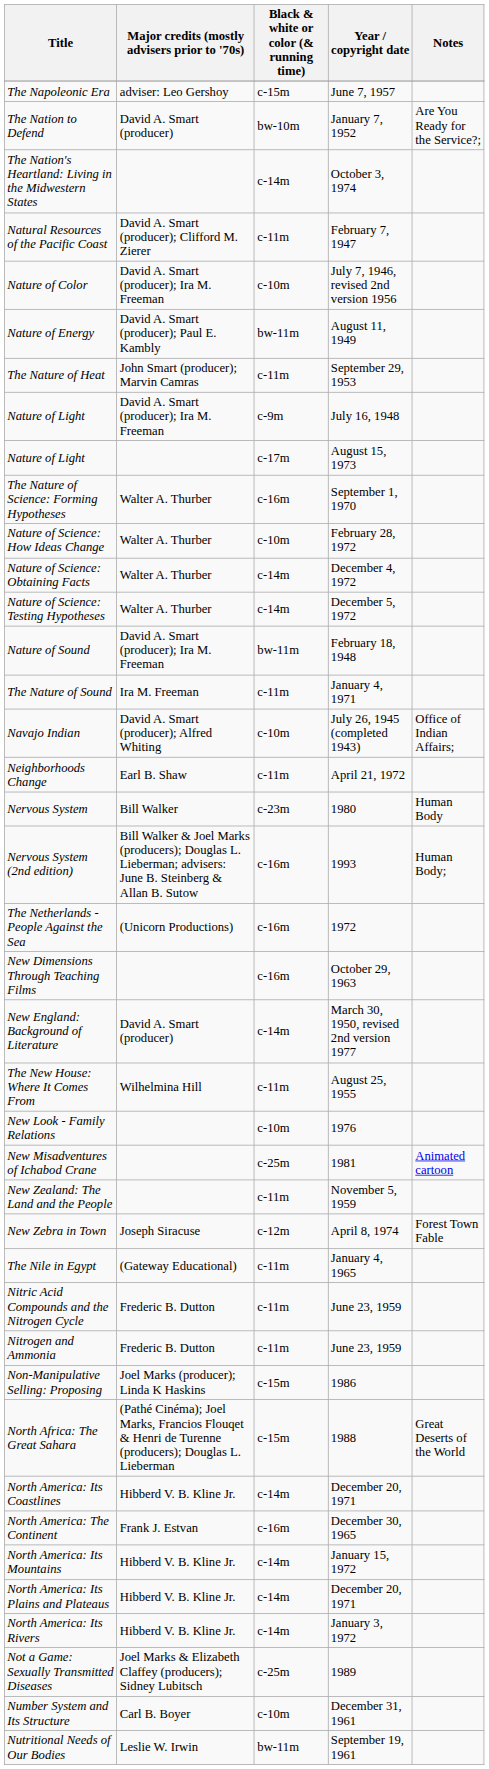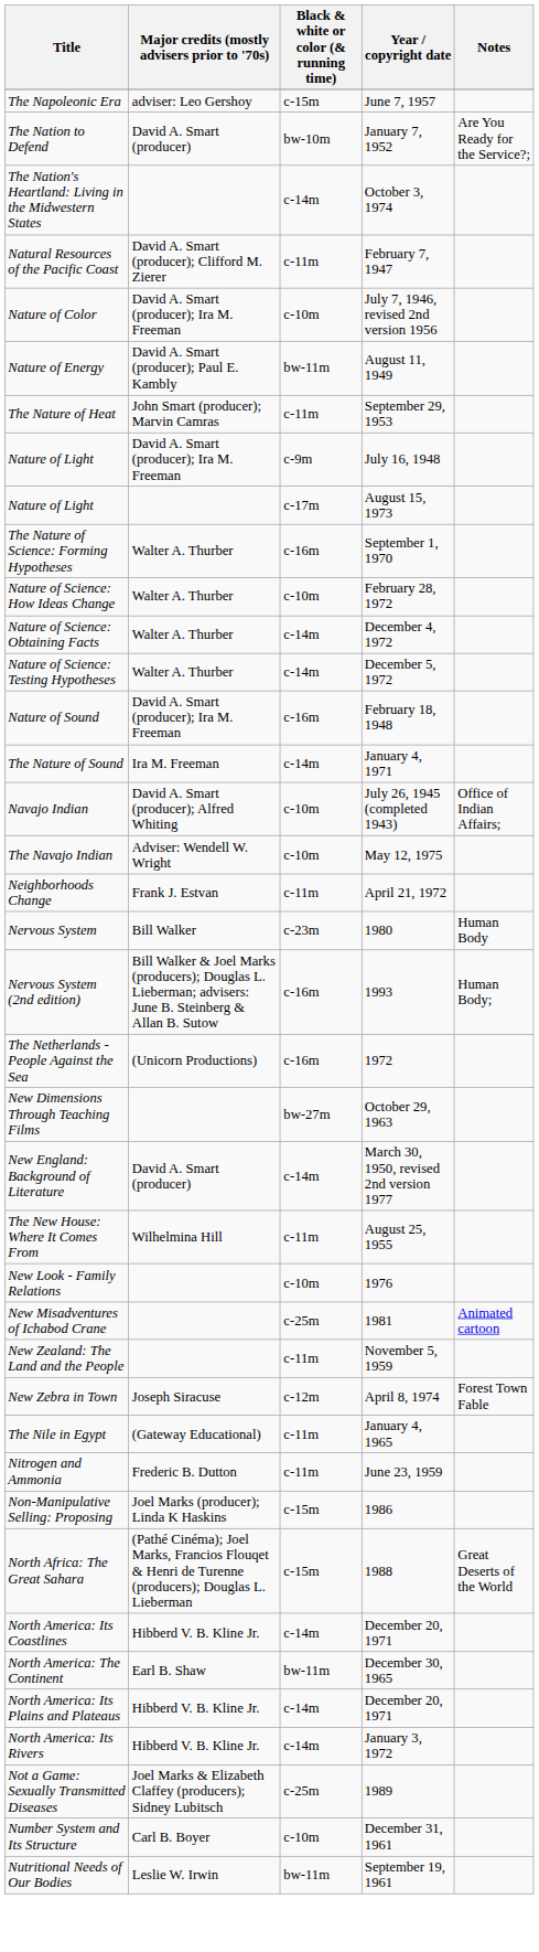 <table class="wikitable sortable" border="1">
 <tr>
 <th>Title</th>
 <th>Major credits (mostly advisers prior to '70s)</th>
 <th>Black & white or color (& running time)</th>
 <th>Year / copyright date</th>
 <th>Notes</th>
 </tr>
 <tr>
 </tr>
 <tr>
 <td><em>The Napoleonic Era</em></td>
 <td>adviser: Leo Gershoy</td>
 <td>c-15m</td>
 <td>June 7, 1957</td>
 <td></td>
 </tr>
 <tr>
 <td><em>The Nation to Defend</em></td>
 <td>David A. Smart (producer)</td>
 <td>bw-10m</td>
 <td>January 7, 1952</td>
 <td>Are You Ready for the Service?; </td>
 </tr>
 <tr>
 <td><em>The Nation's Heartland: Living in the Midwestern States</em></td>
 <td></td>
 <td>c-14m</td>
 <td>October 3, 1974</td>
 <td></td>
 </tr>
 <tr>
 <td><em>Natural Resources of the Pacific Coast</em></td>
 <td>David A. Smart (producer); Clifford M. Zierer</td>
 <td>c-11m</td>
 <td>February 7, 1947</td>
 <td></td>
 </tr>
 <tr>
 <td><em>Nature of Color</em></td>
 <td>David A. Smart (producer); Ira M. Freeman</td>
 <td>c-10m</td>
 <td>July 7, 1946, revised 2nd version 1956</td>
 <td></td>
 </tr>
 <tr>
 <td><em>Nature of Energy</em></td>
 <td>David A. Smart (producer); Paul E. Kambly</td>
 <td>bw-11m</td>
 <td>August 11, 1949</td>
 <td></td>
 </tr>
 <tr>
 <td><em>The Nature of Heat</em></td>
 <td>John Smart (producer); Marvin Camras</td>
 <td>c-11m</td>
 <td>September 29, 1953</td>
 <td></td>
 </tr>
 <tr>
 <td><em>Nature of Light</em></td>
 <td>David A. Smart (producer); Ira M. Freeman</td>
 <td>c-9m</td>
 <td>July 16, 1948</td>
 <td></td>
 </tr>
 <tr>
 <td><em>Nature of Light</em></td>
 <td></td>
 <td>c-17m</td>
 <td>August 15, 1973</td>
 <td></td>
 </tr>
 <tr>
 <td><em>The Nature of Science: Forming Hypotheses</em></td>
 <td>Walter A. Thurber</td>
 <td>c-16m</td>
 <td>September 1, 1970</td>
 <td></td>
 </tr>
 <tr>
 <td><em>Nature of Science: How Ideas Change</em></td>
 <td>Walter A. Thurber</td>
 <td>c-10m</td>
 <td>February 28, 1972</td>
 <td></td>
 </tr>
 <tr>
 <td><em>Nature of Science: Obtaining Facts</em></td>
 <td>Walter A. Thurber</td>
 <td>c-14m</td>
 <td>December 4, 1972</td>
 <td></td>
 </tr>
 <tr>
 <td><em>Nature of Science: Testing Hypotheses</em></td>
 <td>Walter A. Thurber</td>
 <td>c-14m</td>
 <td>December 5, 1972</td>
 <td></td>
 </tr>
 <tr>
 <td><em>Nature of Sound</em></td>
 <td>David A. Smart (producer); Ira M. Freeman</td>
-<td>bw-11m</td>
+<td>c-16m</td>
 <td>February 18, 1948</td>
 <td></td>
 </tr>
 <tr>
 <td><em>The Nature of Sound</em></td>
 <td>Ira M. Freeman</td>
-<td>c-11m</td>
+<td>c-14m</td>
 <td>January 4, 1971</td>
 <td></td>
 </tr>
 <tr>
 <td><em>Navajo Indian</em></td>
 <td>David A. Smart (producer); Alfred Whiting</td>
 <td>c-10m</td>
 <td>July 26, 1945 (completed 1943)</td>
 <td>Office of Indian Affairs; </td>
 </tr>
 <tr>
+<td><em>The Navajo Indian</em></td>
+<td>Adviser: Wendell W. Wright</td>
+<td>c-10m</td>
+<td>May 12, 1975</td>
+<td></td>
+</tr>
+<tr>
 <td><em>Neighborhoods Change</em></td>
-<td>Earl B. Shaw</td>
+<td>Frank J. Estvan</td>
 <td>c-11m</td>
 <td>April 21, 1972</td>
 <td></td>
 </tr>
 <tr>
 <td><em>Nervous System</em></td>
 <td>Bill Walker</td>
 <td>c-23m</td>
 <td>1980</td>
 <td>Human Body</td>
 </tr>
 <tr>
 <td><em>Nervous System (2nd edition)</em></td>
 <td>Bill Walker & Joel Marks (producers); Douglas L. Lieberman; advisers: June B. Steinberg & Allan B. Sutow</td>
 <td>c-16m</td>
 <td>1993</td>
 <td>Human Body; </td>
 </tr>
 <tr>
 <td><em>The Netherlands - People Against the Sea</em></td>
 <td>(Unicorn Productions)</td>
 <td>c-16m</td>
 <td>1972</td>
 <td></td>
 </tr>
 <tr>
 <td><em>New Dimensions Through Teaching Films</em></td>
 <td></td>
-<td>c-16m</td>
+<td>bw-27m</td>
 <td>October 29, 1963</td>
 <td></td>
 </tr>
 <tr>
 <td><em>New England: Background of Literature</em></td>
 <td>David A. Smart (producer)</td>
 <td>c-14m</td>
 <td>March 30, 1950, revised 2nd version 1977</td>
 <td> </td>
 </tr>
 <tr>
 <td><em>The New House: Where It Comes From</em></td>
 <td>Wilhelmina Hill</td>
 <td>c-11m</td>
 <td>August 25, 1955</td>
 <td></td>
 </tr>
 <tr>
 <td><em>New Look - Family Relations</em></td>
 <td></td>
 <td>c-10m</td>
 <td>1976</td>
 <td></td>
 </tr>
 <tr>
 <td><em>New Misadventures of  Ichabod Crane</em></td>
 <td></td>
 <td>c-25m</td>
 <td>1981</td>
 <td><a href='#'>Animated cartoon</a></td>
 </tr>
 <tr>
 <td><em>New Zealand: The Land and the People</em></td>
 <td></td>
 <td>c-11m</td>
 <td>November 5, 1959</td>
 <td></td>
 </tr>
 <tr>
 <td><em>New Zebra in Town</em></td>
 <td>Joseph Siracuse</td>
 <td>c-12m</td>
 <td>April 8, 1974</td>
 <td>Forest Town Fable</td>
 </tr>
 <tr>
 <td><em>The Nile in Egypt</em></td>
 <td>(Gateway Educational)</td>
 <td>c-11m</td>
 <td>January 4, 1965</td>
 <td></td>
 </tr>
 <tr>
-<td><em>Nitric Acid Compounds and the Nitrogen Cycle</em></td>
-<td>Frederic B. Dutton</td>
-<td>c-11m</td>
-<td>June 23, 1959</td>
-<td></td>
-</tr>
-<tr>
 <td><em>Nitrogen and Ammonia</em></td>
 <td>Frederic B. Dutton</td>
 <td>c-11m</td>
 <td>June 23, 1959</td>
 <td></td>
 </tr>
 <tr>
 <td><em>Non-Manipulative Selling: Proposing</em></td>
 <td>Joel Marks (producer); Linda K Haskins</td>
 <td>c-15m</td>
 <td>1986</td>
 <td></td>
 </tr>
 <tr>
 <td><em>North Africa: The Great Sahara</em></td>
 <td>(Pathé Cinéma); Joel Marks, Francios Flouqet & Henri de Turenne (producers); Douglas L. Lieberman</td>
 <td>c-15m</td>
 <td>1988</td>
 <td>Great Deserts of the World</td>
 </tr>
 <tr>
 <td><em>North America: Its Coastlines</em></td>
 <td>Hibberd V. B. Kline Jr.</td>
 <td>c-14m</td>
 <td>December 20, 1971</td>
 <td></td>
 </tr>
 <tr>
 <td><em>North America: The Continent</em></td>
-<td>Frank J. Estvan</td>
-<td>c-16m</td>
+<td>Earl B. Shaw</td>
+<td>bw-11m</td>
 <td>December 30, 1965</td>
-<td></td>
-</tr>
-<tr>
-<td><em>North America: Its Mountains</em></td>
-<td>Hibberd V. B. Kline Jr.</td>
-<td>c-14m</td>
-<td>January 15, 1972</td>
 <td></td>
 </tr>
 <tr>
 <td><em>North America: Its Plains and Plateaus</em></td>
 <td>Hibberd V. B. Kline Jr.</td>
 <td>c-14m</td>
 <td>December 20, 1971</td>
 <td></td>
 </tr>
 <tr>
 <td><em>North America: Its Rivers</em></td>
 <td>Hibberd V. B. Kline Jr.</td>
 <td>c-14m</td>
 <td>January 3, 1972</td>
 <td></td>
 </tr>
 <tr>
 <td><em>Not a Game: Sexually Transmitted Diseases</em></td>
 <td>Joel Marks & Elizabeth Claffey (producers); Sidney Lubitsch</td>
 <td>c-25m</td>
 <td>1989</td>
 <td></td>
 </tr>
 <tr>
 <td><em>Number System and Its Structure</em></td>
 <td>Carl B. Boyer</td>
 <td>c-10m</td>
 <td>December 31, 1961</td>
 <td></td>
 </tr>
 <tr>
 <td><em>Nutritional Needs of Our Bodies</em></td>
 <td>Leslie W. Irwin</td>
 <td>bw-11m</td>
 <td>September 19, 1961</td>
 <td></td>
 </tr>
 </table>
